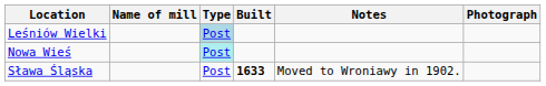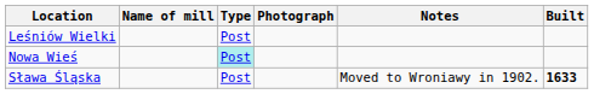 <table class="wikitable">
 <tr>
 <th>Location</th>
 <th>Name of mill</th>
 <th>Type</th>
+<th>Photograph</th>
+<th>Notes</th>
 <th>Built</th>
-<th>Notes</th>
-<th>Photograph</th>
 </tr>
 <tr>
 <td><a href='#'>Leśniów Wielki</a></td>
 <td></td>
-<td style="background: lightblue;"><a href='#'>Post</a></td>
+<td><a href='#'>Post</a></td>
 <td></td>
 <td></td>
 <td></td>
 </tr>
 <tr>
 <td><a href='#'>Nowa Wieś</a></td>
 <td></td>
 <td style="background: paleturquoise;"><a href='#'>Post</a></td>
 <td></td>
 <td></td>
 <td></td>
 </tr>
 <tr>
 <td><a href='#'>Sława Śląska</a></td>
 <td></td>
 <td><a href='#'>Post</a></td>
+<td></td>
+<td>Moved to Wroniawy in 1902.</td>
 <td><strong>1633</strong></td>
-<td>Moved to Wroniawy in 1902.</td>
-<td></td>
 </tr>
 </table>
